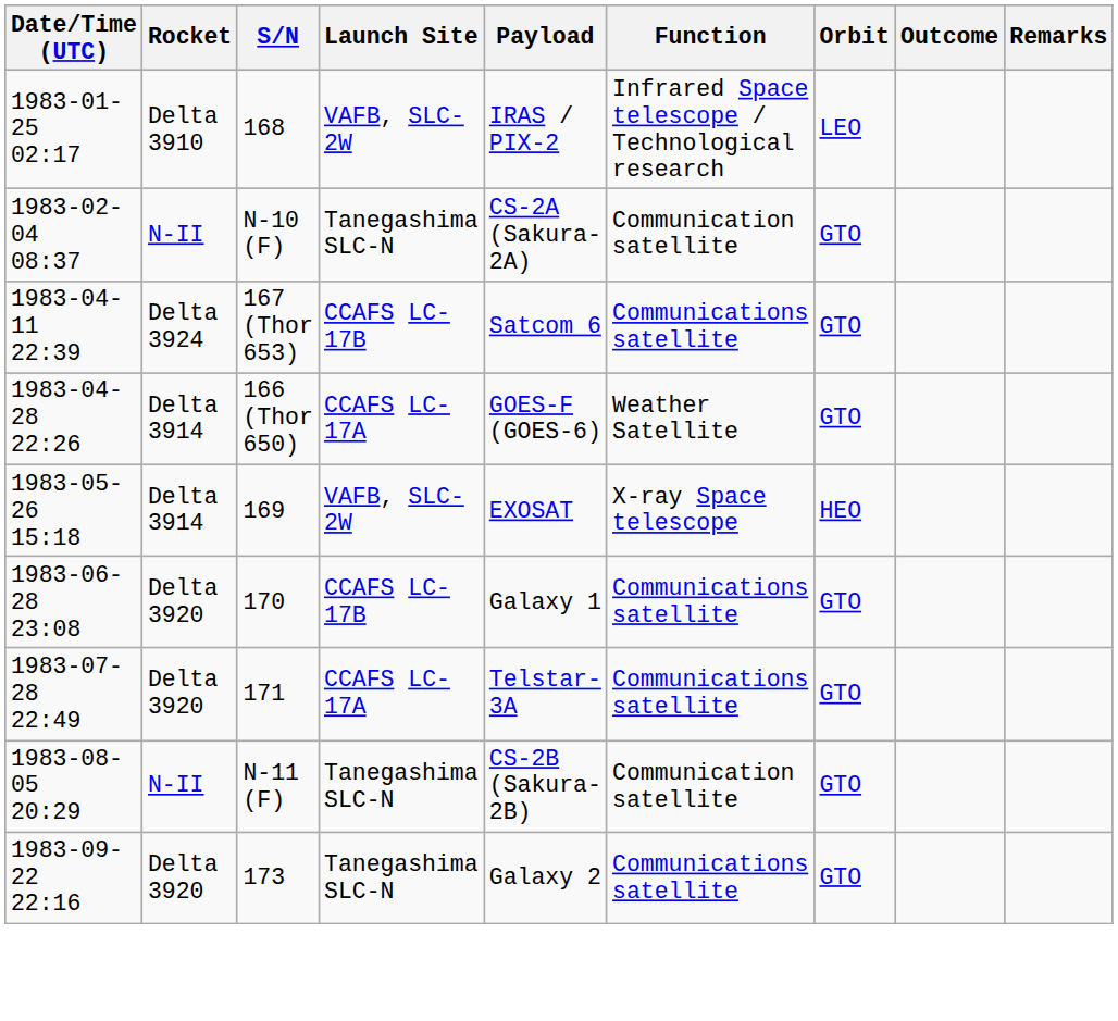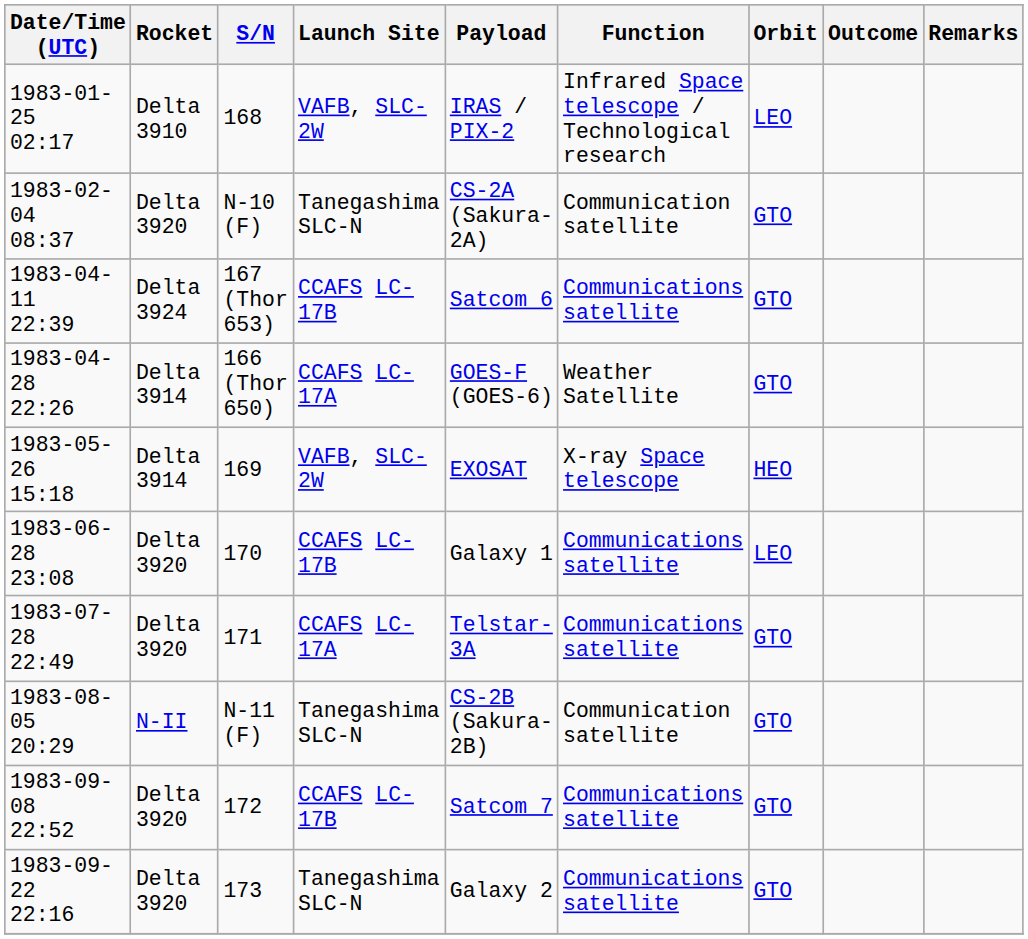 <table class="wikitable" style="margin: 1em 1em 1em 0";>
 <tr>
 <th>Date/Time<br>(<a href='#'>UTC</a>)</th>
 <th>Rocket</th>
 <th><a href='#'>S/N</a></th>
 <th>Launch Site</th>
 <th>Payload</th>
 <th>Function</th>
 <th>Orbit</th>
 <th>Outcome</th>
 <th>Remarks</th>
 </tr>
 <tr>
 <td>1983-01-25<br>02:17</td>
 <td>Delta 3910</td>
 <td>168</td>
 <td><a href='#'>VAFB</a>, <a href='#'>SLC-2W</a></td>
 <td><a href='#'>IRAS</a> / <a href='#'>PIX-2</a></td>
 <td>Infrared <a href='#'>Space telescope</a> / Technological research</td>
 <td><a href='#'>LEO</a></td>
 <td></td>
 <td></td>
 </tr>
 <tr>
 <td>1983-02-04<br>08:37</td>
-<td><a href='#'>N-II</a></td>
+<td>Delta 3920</td>
 <td>N-10 (F)</td>
 <td>Tanegashima SLC-N</td>
 <td><a href='#'>CS-2A</a> (Sakura-2A)</td>
 <td>Communication satellite</td>
 <td><a href='#'>GTO</a></td>
 <td></td>
 <td></td>
 </tr>
 <tr>
 <td>1983-04-11<br>22:39</td>
 <td>Delta 3924</td>
 <td>167 (Thor 653)</td>
 <td><a href='#'>CCAFS</a> <a href='#'>LC-17B</a></td>
 <td><a href='#'>Satcom 6</a></td>
 <td><a href='#'>Communications satellite</a></td>
 <td><a href='#'>GTO</a></td>
 <td></td>
 <td></td>
 </tr>
 <tr>
 <td>1983-04-28<br>22:26</td>
 <td>Delta 3914</td>
 <td>166 (Thor 650)</td>
 <td><a href='#'>CCAFS</a> <a href='#'>LC-17A</a></td>
 <td><a href='#'>GOES-F</a> (GOES-6)</td>
 <td>Weather Satellite</td>
 <td><a href='#'>GTO</a></td>
 <td></td>
 <td></td>
 </tr>
 <tr>
 <td>1983-05-26<br>15:18</td>
 <td>Delta 3914</td>
 <td>169</td>
 <td><a href='#'>VAFB</a>, <a href='#'>SLC-2W</a></td>
 <td><a href='#'>EXOSAT</a></td>
 <td>X-ray <a href='#'>Space telescope</a></td>
 <td><a href='#'>HEO</a></td>
 <td></td>
 <td></td>
 </tr>
 <tr>
 <td>1983-06-28<br>23:08</td>
 <td>Delta 3920</td>
 <td>170</td>
 <td><a href='#'>CCAFS</a> <a href='#'>LC-17B</a></td>
 <td>Galaxy 1</td>
 <td><a href='#'>Communications satellite</a></td>
-<td><a href='#'>GTO</a></td>
+<td><a href='#'>LEO</a></td>
 <td></td>
 <td></td>
 </tr>
 <tr>
 <td>1983-07-28<br>22:49</td>
 <td>Delta 3920</td>
 <td>171</td>
 <td><a href='#'>CCAFS</a> <a href='#'>LC-17A</a></td>
 <td><a href='#'>Telstar-3A</a></td>
 <td><a href='#'>Communications satellite</a></td>
 <td><a href='#'>GTO</a></td>
 <td></td>
 <td></td>
 </tr>
 <tr>
 <td>1983-08-05<br>20:29</td>
 <td><a href='#'>N-II</a></td>
 <td>N-11 (F)</td>
 <td>Tanegashima SLC-N</td>
 <td><a href='#'>CS-2B</a> (Sakura-2B)</td>
 <td>Communication satellite</td>
 <td><a href='#'>GTO</a></td>
 <td></td>
 <td></td>
 </tr>
 <tr>
+<td>1983-09-08<br>22:52</td>
+<td>Delta 3920</td>
+<td>172</td>
+<td><a href='#'>CCAFS</a> <a href='#'>LC-17B</a></td>
+<td><a href='#'>Satcom 7</a></td>
+<td><a href='#'>Communications satellite</a></td>
+<td><a href='#'>GTO</a></td>
+<td></td>
+<td></td>
+</tr>
+<tr>
 <td>1983-09-22<br>22:16</td>
 <td>Delta 3920</td>
 <td>173</td>
 <td>Tanegashima SLC-N</td>
 <td>Galaxy 2</td>
 <td><a href='#'>Communications satellite</a></td>
 <td><a href='#'>GTO</a></td>
 <td></td>
 <td></td>
 </tr>
 <tr>
 </tr>
 </table>
